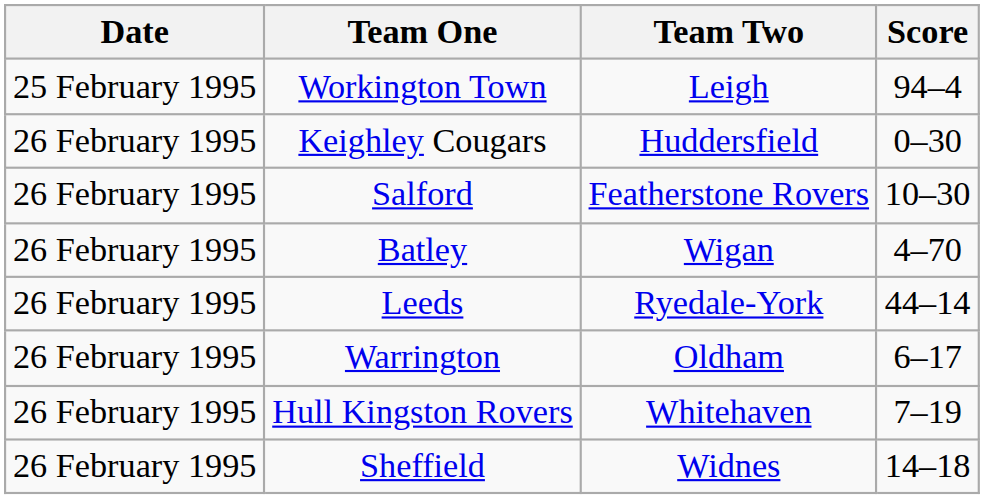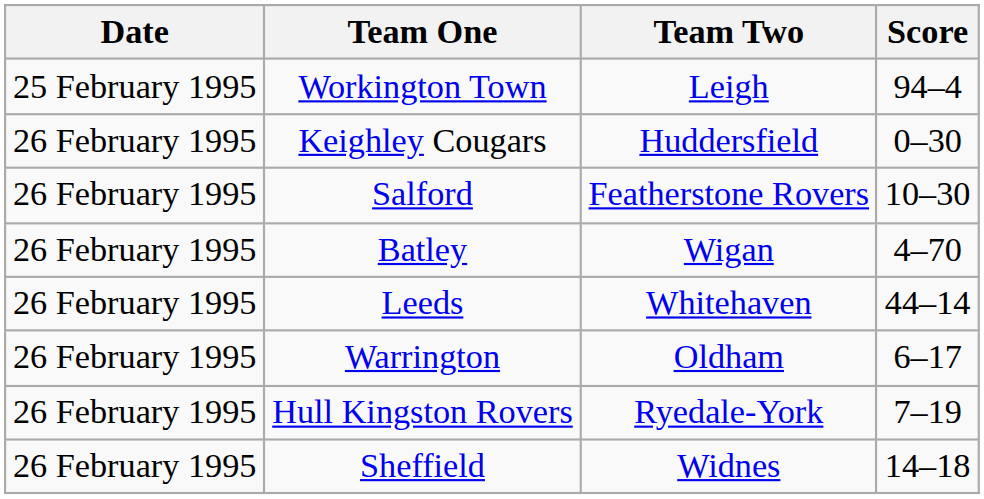 <table class="wikitable" style="text-align: center">
 <tr>
 <th>Date</th>
 <th>Team One</th>
 <th>Team Two</th>
 <th>Score</th>
 </tr>
 <tr>
 <td>25 February 1995</td>
 <td><a href='#'>Workington Town</a></td>
 <td><a href='#'>Leigh</a></td>
 <td>94–4</td>
 </tr>
 <tr>
 <td>26 February 1995</td>
 <td><a href='#'>Keighley</a> Cougars</td>
 <td><a href='#'>Huddersfield</a></td>
 <td>0–30</td>
 </tr>
 <tr>
 <td>26 February 1995</td>
 <td><a href='#'>Salford</a></td>
 <td><a href='#'>Featherstone Rovers</a></td>
 <td>10–30</td>
 </tr>
 <tr>
 <td>26 February 1995</td>
 <td><a href='#'>Batley</a></td>
 <td><a href='#'>Wigan</a></td>
 <td>4–70</td>
 </tr>
 <tr>
 <td>26 February 1995</td>
 <td><a href='#'>Leeds</a></td>
-<td><a href='#'>Ryedale-York</a></td>
+<td><a href='#'>Whitehaven</a></td>
 <td>44–14</td>
 </tr>
 <tr>
 <td>26 February 1995</td>
 <td><a href='#'>Warrington</a></td>
 <td><a href='#'>Oldham</a></td>
 <td>6–17</td>
 </tr>
 <tr>
 <td>26 February 1995</td>
 <td><a href='#'>Hull Kingston Rovers</a></td>
-<td><a href='#'>Whitehaven</a></td>
+<td><a href='#'>Ryedale-York</a></td>
 <td>7–19</td>
 </tr>
 <tr>
 <td>26 February 1995</td>
 <td><a href='#'>Sheffield</a></td>
 <td><a href='#'>Widnes</a></td>
 <td>14–18</td>
 </tr>
 </table>
